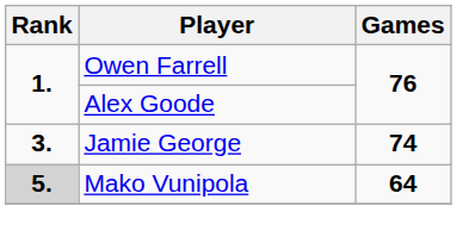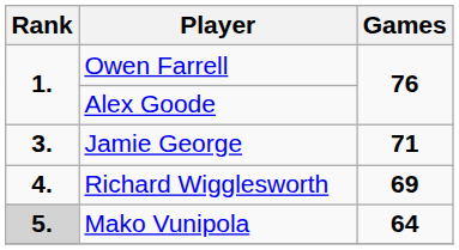 <table class="wikitable sticky-header">
 <tr>
 <th width=35>Rank</th>
 <th width=170>Player</th>
 <th width=40>Games</th>
 </tr>
 <tr>
 <td rowspan=2 align=center><strong>1.</strong></td>
 <td> <a href='#'>Owen Farrell</a></td>
 <td rowspan=2 align=center><strong>76</strong></td>
 </tr>
 <tr>
 <td> <a href='#'>Alex Goode</a></td>
 </tr>
 <tr>
 <td align=center><strong>3.</strong></td>
 <td> <a href='#'>Jamie George</a></td>
-<td align=center><strong>74</strong></td>
+<td align=center><strong>71</strong></td>
+</tr>
+<tr>
+<td align=center><strong>4.</strong></td>
+<td> <a href='#'>Richard Wigglesworth</a></td>
+<td align=center><strong>69</strong></td>
 </tr>
 <tr>
 <td align=center style="background: lightgrey;"><strong>5.</strong></td>
 <td> <a href='#'>Mako Vunipola</a></td>
 <td align=center><strong>64</strong></td>
 </tr>
 <tr>
 </tr>
 </table>
